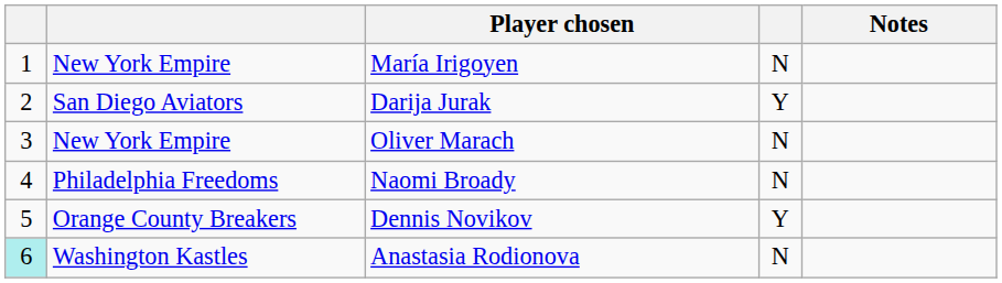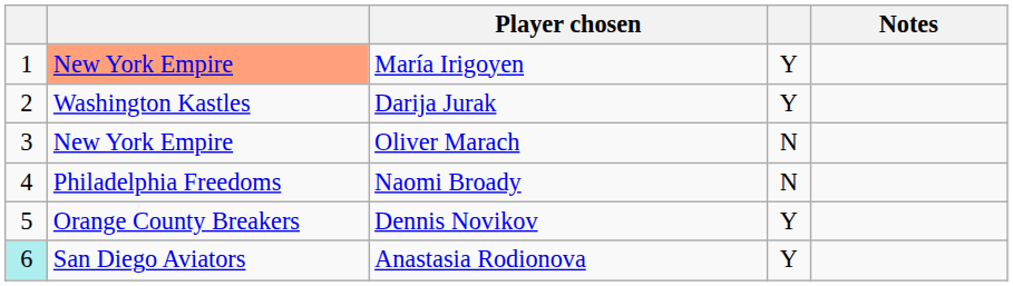 <table class="wikitable" style="text-align:left">
 <tr>
 <th width="20px"></th>
 <th width="200px"></th>
 <th width="250px">Player chosen</th>
 <th width="20px"></th>
 <th width="120px">Notes</th>
 </tr>
 <tr>
 <td style="text-align:center">1</td>
-<td><a href='#'>New York Empire</a></td>
+<td style="background: lightsalmon;"><a href='#'>New York Empire</a></td>
 <td> <a href='#'>María Irigoyen</a></td>
-<td style="text-align:center">N</td>
+<td style="text-align:center">Y</td>
 <td></td>
 </tr>
 <tr>
 <td style="text-align:center">2</td>
-<td><a href='#'>San Diego Aviators</a></td>
+<td><a href='#'>Washington Kastles</a></td>
 <td> <a href='#'>Darija Jurak</a></td>
 <td style="text-align:center">Y</td>
 <td></td>
 </tr>
 <tr>
 <td style="text-align:center">3</td>
 <td><a href='#'>New York Empire</a></td>
 <td> <a href='#'>Oliver Marach</a></td>
 <td style="text-align:center">N</td>
 <td></td>
 </tr>
 <tr>
 <td style="text-align:center">4</td>
 <td><a href='#'>Philadelphia Freedoms</a></td>
 <td> <a href='#'>Naomi Broady</a></td>
 <td style="text-align:center">N</td>
 <td></td>
 </tr>
 <tr>
 <td style="text-align:center">5</td>
 <td><a href='#'>Orange County Breakers</a></td>
 <td> <a href='#'>Dennis Novikov</a></td>
 <td style="text-align:center">Y</td>
 <td></td>
 </tr>
 <tr>
 <td style="background: paleturquoise; text-align:center">6</td>
-<td><a href='#'>Washington Kastles</a></td>
+<td><a href='#'>San Diego Aviators</a></td>
 <td> <a href='#'>Anastasia Rodionova</a></td>
-<td style="text-align:center">N</td>
+<td style="text-align:center">Y</td>
 <td></td>
 </tr>
 </table>
